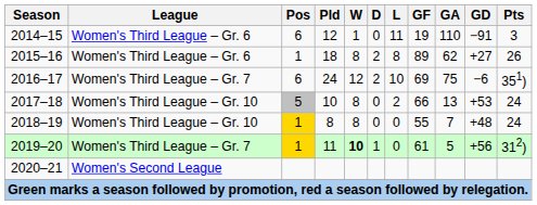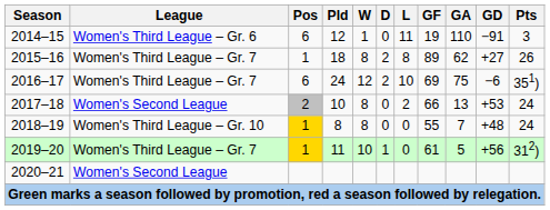 <table class="wikitable">
 <tr>
 <th>Season</th>
 <th>League</th>
 <th>Pos</th>
 <th>Pld</th>
 <th>W</th>
 <th>D</th>
 <th>L</th>
 <th>GF</th>
 <th>GA</th>
 <th>GD</th>
 <th>Pts</th>
 </tr>
 <tr align=center>
 <td>2014–15</td>
 <td align=left><a href='#'>Women's Third League</a> – Gr. 6</td>
 <td>6</td>
 <td>12</td>
 <td>1</td>
 <td>0</td>
 <td>11</td>
 <td>19</td>
 <td>110</td>
 <td>−91</td>
 <td>3</td>
 </tr>
 <tr align=center>
 <td>2015–16</td>
-<td align=left>Women's Third League – Gr. 6</td>
+<td align=left>Women's Third League – Gr. 7</td>
 <td>1</td>
 <td>18</td>
 <td>8</td>
 <td>2</td>
 <td>8</td>
 <td>89</td>
 <td>62</td>
 <td>+27</td>
 <td>26</td>
 </tr>
 <tr align=center>
 <td>2016–17</td>
 <td align=left>Women's Third League – Gr. 7</td>
 <td>6</td>
 <td>24</td>
 <td>12</td>
 <td>2</td>
 <td>10</td>
 <td>69</td>
 <td>75</td>
 <td>−6</td>
 <td>35<sup>1</sup>)</td>
 </tr>
 <tr align=center>
 <td>2017–18</td>
-<td align=left>Women's Third League – Gr. 10</td>
-<td bgcolor=silver>5</td>
+<td align=left><a href='#'>Women's Second League</a></td>
+<td bgcolor=silver>2</td>
 <td>10</td>
 <td>8</td>
 <td>0</td>
 <td>2</td>
 <td>66</td>
 <td>13</td>
 <td>+53</td>
 <td>24</td>
 </tr>
 <tr align=center>
 <td>2018–19</td>
 <td align=left>Women's Third League – Gr. 10</td>
 <td bgcolor=gold>1</td>
 <td>8</td>
 <td>8</td>
 <td>0</td>
 <td>0</td>
 <td>55</td>
 <td>7</td>
 <td>+48</td>
 <td>24</td>
 </tr>
 <tr align=center bgcolor=#cfc>
 <td>2019–20</td>
 <td align=left>Women's Third League – Gr. 7</td>
 <td bgcolor=gold>1</td>
 <td>11</td>
-<td><strong>10</strong></td>
+<td>10</td>
 <td>1</td>
 <td>0</td>
 <td>61</td>
 <td>5</td>
 <td>+56</td>
 <td>31<sup>2</sup>)</td>
 </tr>
 <tr align=center>
 <td>2020–21</td>
 <td align=left><a href='#'>Women's Second League</a></td>
 <td></td>
 <td></td>
 <td></td>
 <td></td>
 <td></td>
 <td></td>
 <td></td>
 <td></td>
 <td></td>
 </tr>
 <tr bgcolor=#abcdef>
 <td colspan=11 align=center><strong>Green marks a season followed by promotion, red a season followed by relegation.</strong></td>
 </tr>
 </table>
